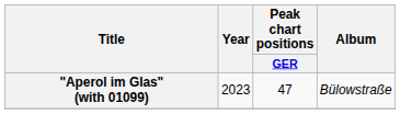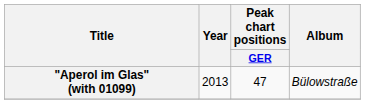 <table class="wikitable plainrowheaders" style="text-align:center;" border="1">
 <tr>
 <th scope="col" rowspan="2" style="width:16em;">Title</th>
 <th scope="col" rowspan="2">Year</th>
 <th colspan="1">Peak chart positions</th>
 <th scope="col" rowspan="2">Album</th>
 </tr>
 <tr>
 <th scope="col" style="width:3em;font-size:90%;"><a href='#'>GER</a><br></th>
 </tr>
 <tr>
 <th scope="row">"Aperol im Glas"<br><span>(with 01099)</span></th>
-<td>2023</td>
+<td>2013</td>
 <td>47</td>
 <td><em>Bülowstraße</em></td>
 </tr>
 <tr>
 </tr>
 </table>
